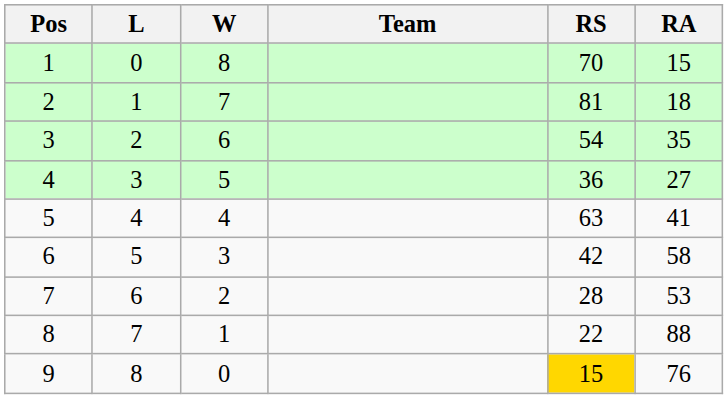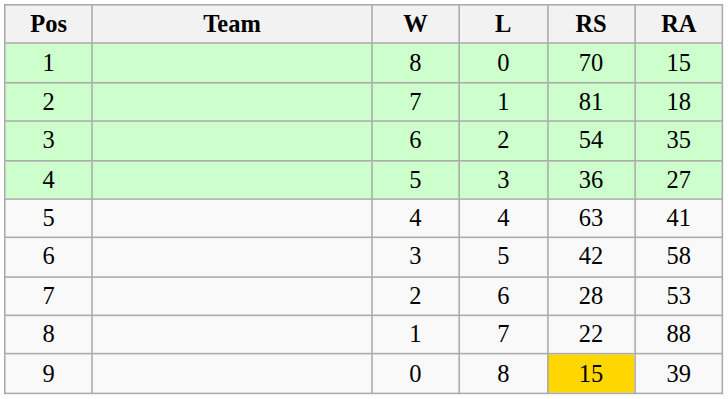 <table class="wikitable" style="text-align:center">
 <tr bgcolor="e5e5e5">
 <th width="50">Pos</th>
+<th width="175">Team</th>
+<th width="50">W</th>
 <th width="50">L</th>
-<th width="50">W</th>
-<th width="175">Team</th>
 <th width="50">RS</th>
 <th width="50">RA</th>
 </tr>
 <tr bgcolor=ccffcc>
 <td>1</td>
+<td align=left></td>
+<td>8</td>
 <td>0</td>
-<td>8</td>
-<td align=left></td>
 <td>70</td>
 <td>15</td>
 </tr>
 <tr bgcolor=ccffcc>
 <td>2</td>
+<td align=left></td>
+<td>7</td>
 <td>1</td>
-<td>7</td>
-<td align=left></td>
 <td>81</td>
 <td>18</td>
 </tr>
 <tr bgcolor=ccffcc>
 <td>3</td>
+<td align=left></td>
+<td>6</td>
 <td>2</td>
-<td>6</td>
-<td align=left></td>
 <td>54</td>
 <td>35</td>
 </tr>
 <tr bgcolor=ccffcc>
 <td>4</td>
+<td align=left></td>
+<td>5</td>
 <td>3</td>
-<td>5</td>
-<td align=left></td>
 <td>36</td>
 <td>27</td>
 </tr>
 <tr>
 <td>5</td>
+<td align=left></td>
 <td>4</td>
 <td>4</td>
-<td align=left></td>
 <td>63</td>
 <td>41</td>
 </tr>
 <tr>
 <td>6</td>
+<td align=left></td>
+<td>3</td>
 <td>5</td>
-<td>3</td>
-<td align=left></td>
 <td>42</td>
 <td>58</td>
 </tr>
 <tr>
 <td>7</td>
+<td align=left></td>
+<td>2</td>
 <td>6</td>
-<td>2</td>
-<td align=left></td>
 <td>28</td>
 <td>53</td>
 </tr>
 <tr>
 <td>8</td>
+<td align=left></td>
+<td>1</td>
 <td>7</td>
-<td>1</td>
-<td align=left></td>
 <td>22</td>
 <td>88</td>
 </tr>
 <tr>
 <td>9</td>
+<td align=left></td>
+<td>0</td>
 <td>8</td>
-<td>0</td>
-<td align=left></td>
 <td style="background: gold;">15</td>
-<td>76</td>
+<td>39</td>
 </tr>
 </table>
